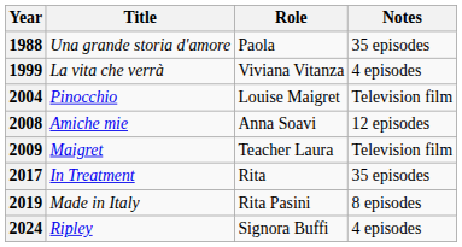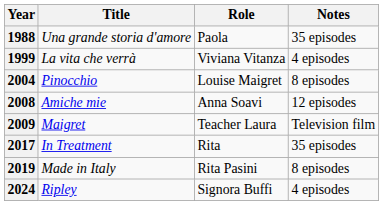 <table class="wikitable plainrowheaders sortable">
 <tr>
 <th scope="col">Year</th>
 <th scope="col">Title</th>
 <th scope="col">Role</th>
 <th scope="col" class="unsortable">Notes</th>
 </tr>
 <tr>
 <th scope="row">1988</th>
 <td><em>Una grande storia d'amore</em></td>
 <td>Paola</td>
 <td>35 episodes</td>
 </tr>
 <tr>
 <th scope="row">1999</th>
 <td><em>La vita che verrà</em></td>
 <td>Viviana Vitanza</td>
 <td>4 episodes</td>
 </tr>
 <tr>
 <th scope="row">2004</th>
 <td><em><a href='#'>Pinocchio</a></em></td>
 <td>Louise Maigret</td>
-<td>Television film</td>
+<td>8 episodes</td>
 </tr>
 <tr>
 <th scope="row">2008</th>
 <td><em><a href='#'>Amiche mie</a></em></td>
 <td>Anna Soavi</td>
 <td>12 episodes</td>
 </tr>
 <tr>
 <th scope="row">2009</th>
 <td><em><a href='#'>Maigret</a></em></td>
 <td>Teacher Laura</td>
 <td>Television film</td>
 </tr>
 <tr>
 <th scope="row">2017</th>
 <td><em><a href='#'>In Treatment</a></em></td>
 <td>Rita</td>
 <td>35 episodes</td>
 </tr>
 <tr>
 <th scope="row">2019</th>
 <td><em>Made in Italy</em></td>
 <td>Rita Pasini</td>
 <td>8 episodes</td>
 </tr>
 <tr>
 <th scope="row">2024</th>
 <td><em><a href='#'>Ripley</a></em></td>
 <td>Signora Buffi</td>
 <td>4 episodes</td>
 </tr>
 </table>
